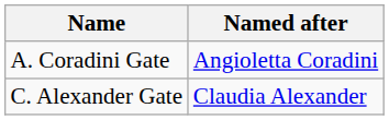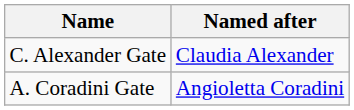 <table class="wikitable">
 <tr>
 <th>Name</th>
 <th>Named after</th>
 </tr>
 <tr>
+<td>C. Alexander Gate</td>
+<td><a href='#'>Claudia Alexander</a></td>
+</tr>
+<tr>
 <td>A. Coradini Gate</td>
 <td><a href='#'>Angioletta Coradini</a></td>
 </tr>
-<tr>
-<td>C. Alexander Gate</td>
-<td><a href='#'>Claudia Alexander</a></td>
-</tr>
 </table>
